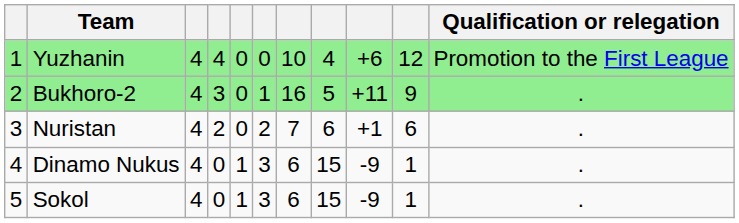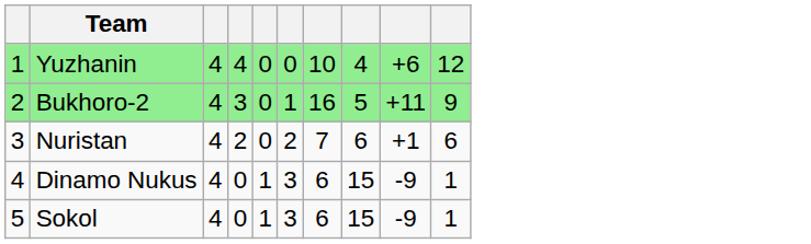 <table class="wikitable sortable" style="text-align:center; font-size:100%;">
 <tr>
 <th></th>
 <th>Team</th>
 <th></th>
 <th></th>
 <th></th>
 <th></th>
 <th></th>
 <th></th>
 <th></th>
 <th></th>
-<th>Qualification or relegation</th>
 </tr>
 <tr align="center" bgcolor="#90EE90">
 <td>1</td>
 <td align="left">Yuzhanin</td>
 <td>4</td>
 <td>4</td>
 <td>0</td>
 <td>0</td>
 <td>10</td>
 <td>4</td>
 <td>+6</td>
 <td>12</td>
-<td>Promotion to the <a href='#'>First League</a></td>
 </tr>
 <tr align="center" bgcolor="#90EE90">
 <td>2</td>
 <td align="left">Bukhoro-2</td>
 <td>4</td>
 <td>3</td>
 <td>0</td>
 <td>1</td>
 <td>16</td>
 <td>5</td>
 <td>+11</td>
 <td>9</td>
-<td>.</td>
 </tr>
 <tr align="center" bgcolor="">
 <td>3</td>
 <td align="left">Nuristan</td>
 <td>4</td>
 <td>2</td>
 <td>0</td>
 <td>2</td>
 <td>7</td>
 <td>6</td>
 <td>+1</td>
 <td>6</td>
-<td>.</td>
 </tr>
 <tr align="center" bgcolor="">
 <td>4</td>
 <td align="left">Dinamo Nukus</td>
 <td>4</td>
 <td>0</td>
 <td>1</td>
 <td>3</td>
 <td>6</td>
 <td>15</td>
 <td>-9</td>
 <td>1</td>
-<td>.</td>
 </tr>
 <tr align="center" bgcolor="">
 <td>5</td>
 <td align="left">Sokol</td>
 <td>4</td>
 <td>0</td>
 <td>1</td>
 <td>3</td>
 <td>6</td>
 <td>15</td>
 <td>-9</td>
 <td>1</td>
-<td>.</td>
 </tr>
 </table>
